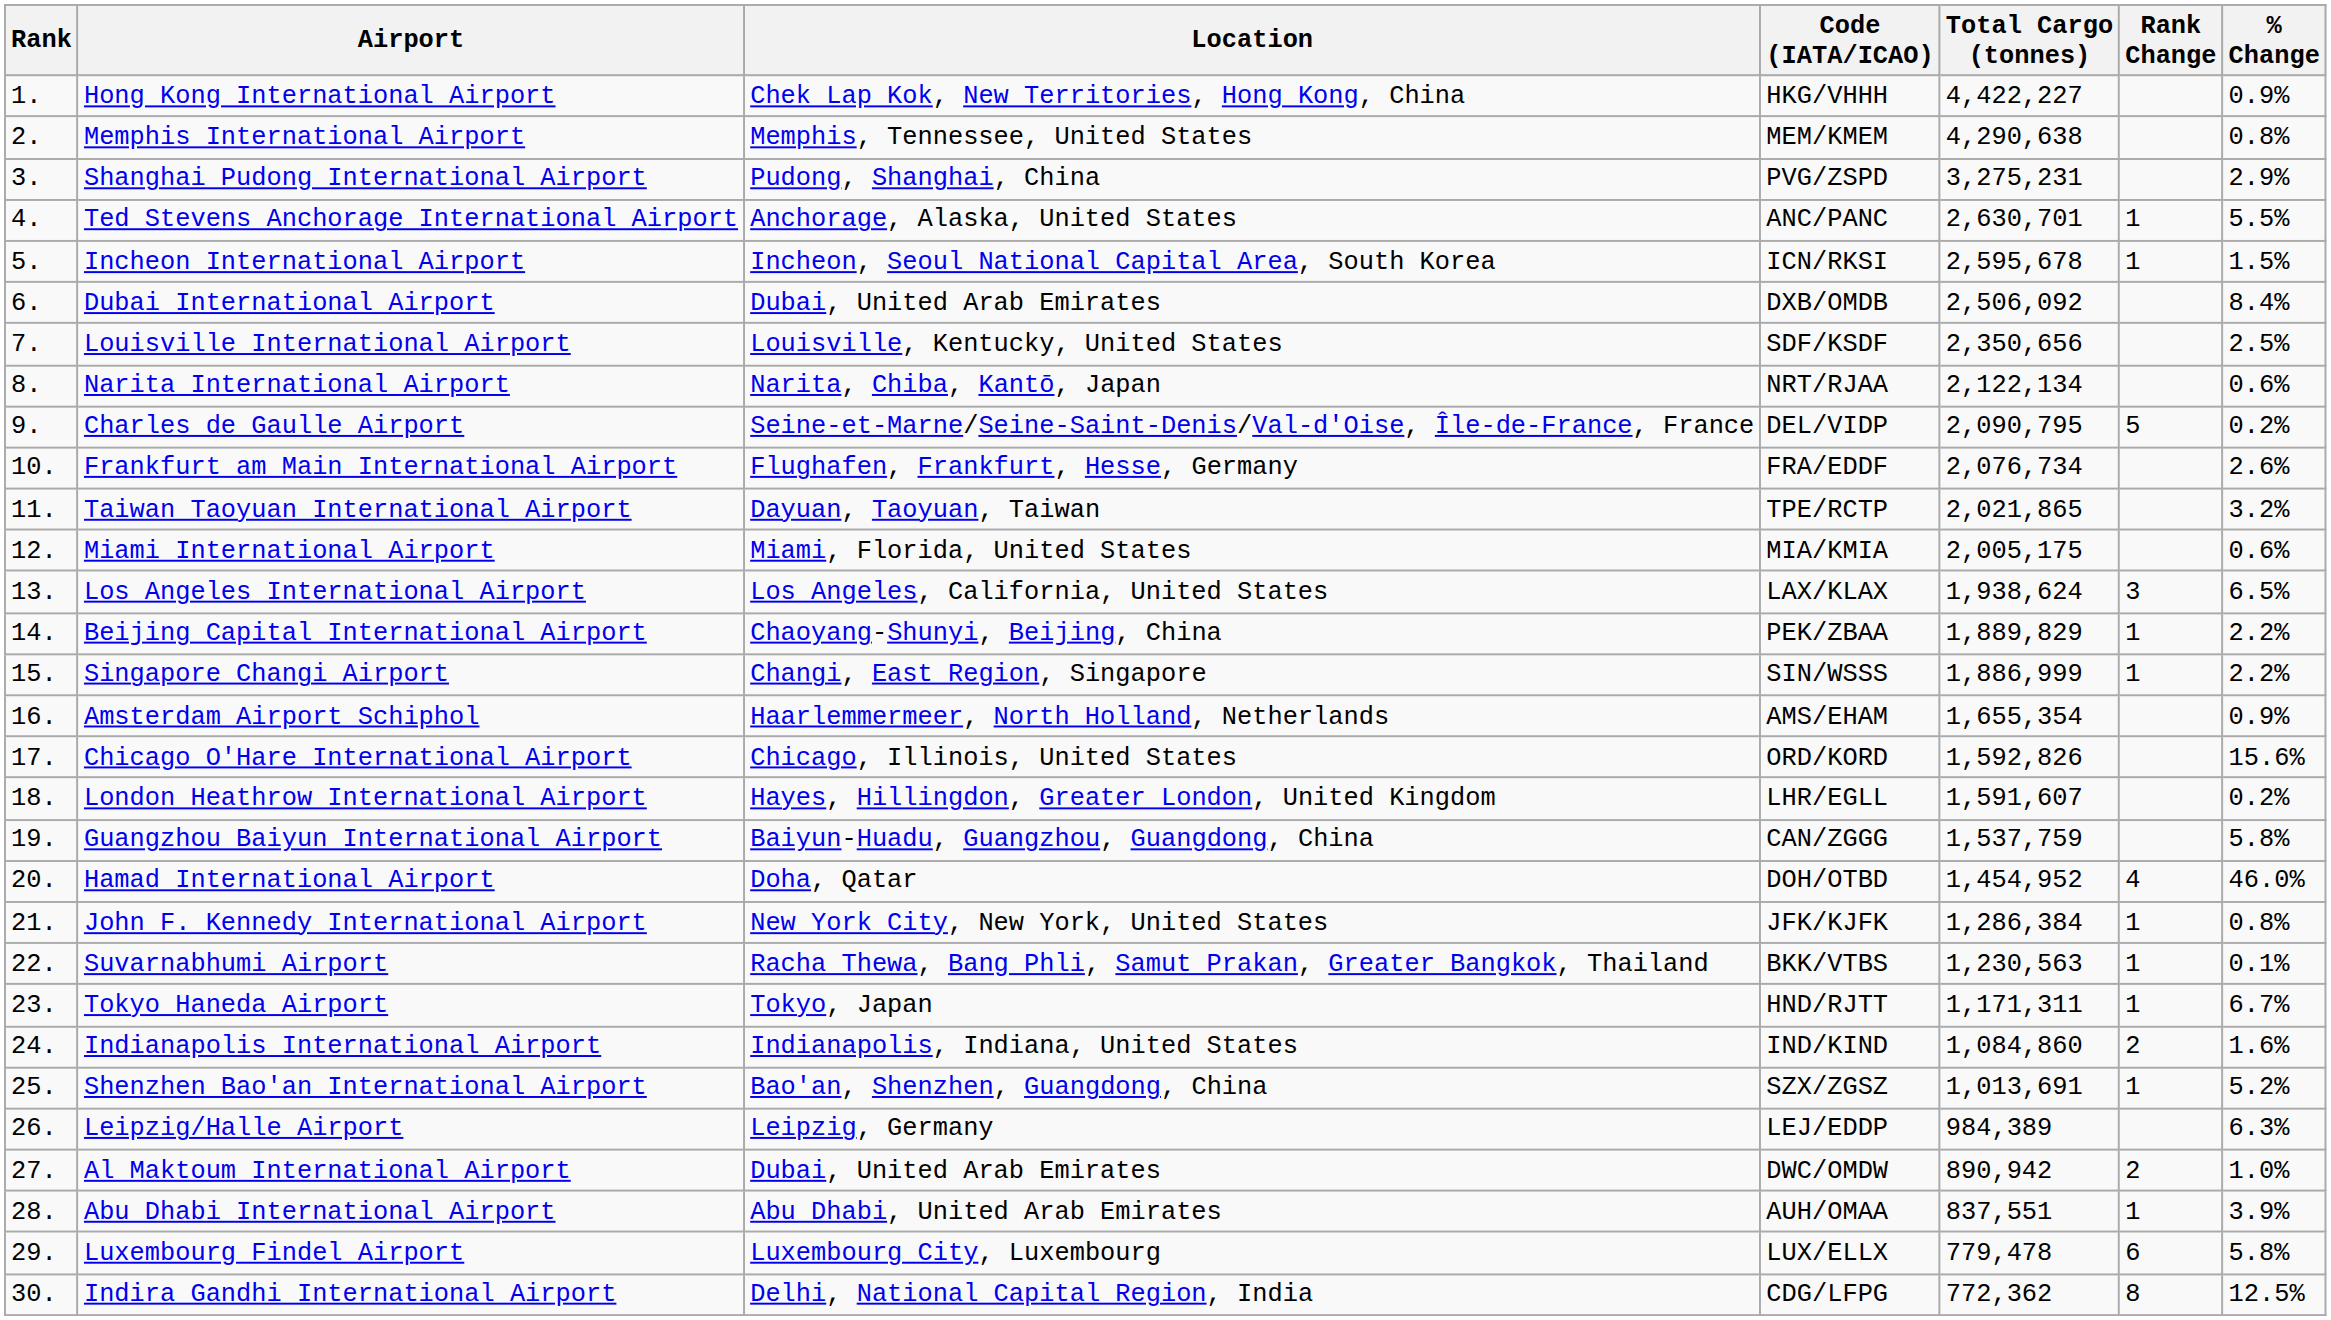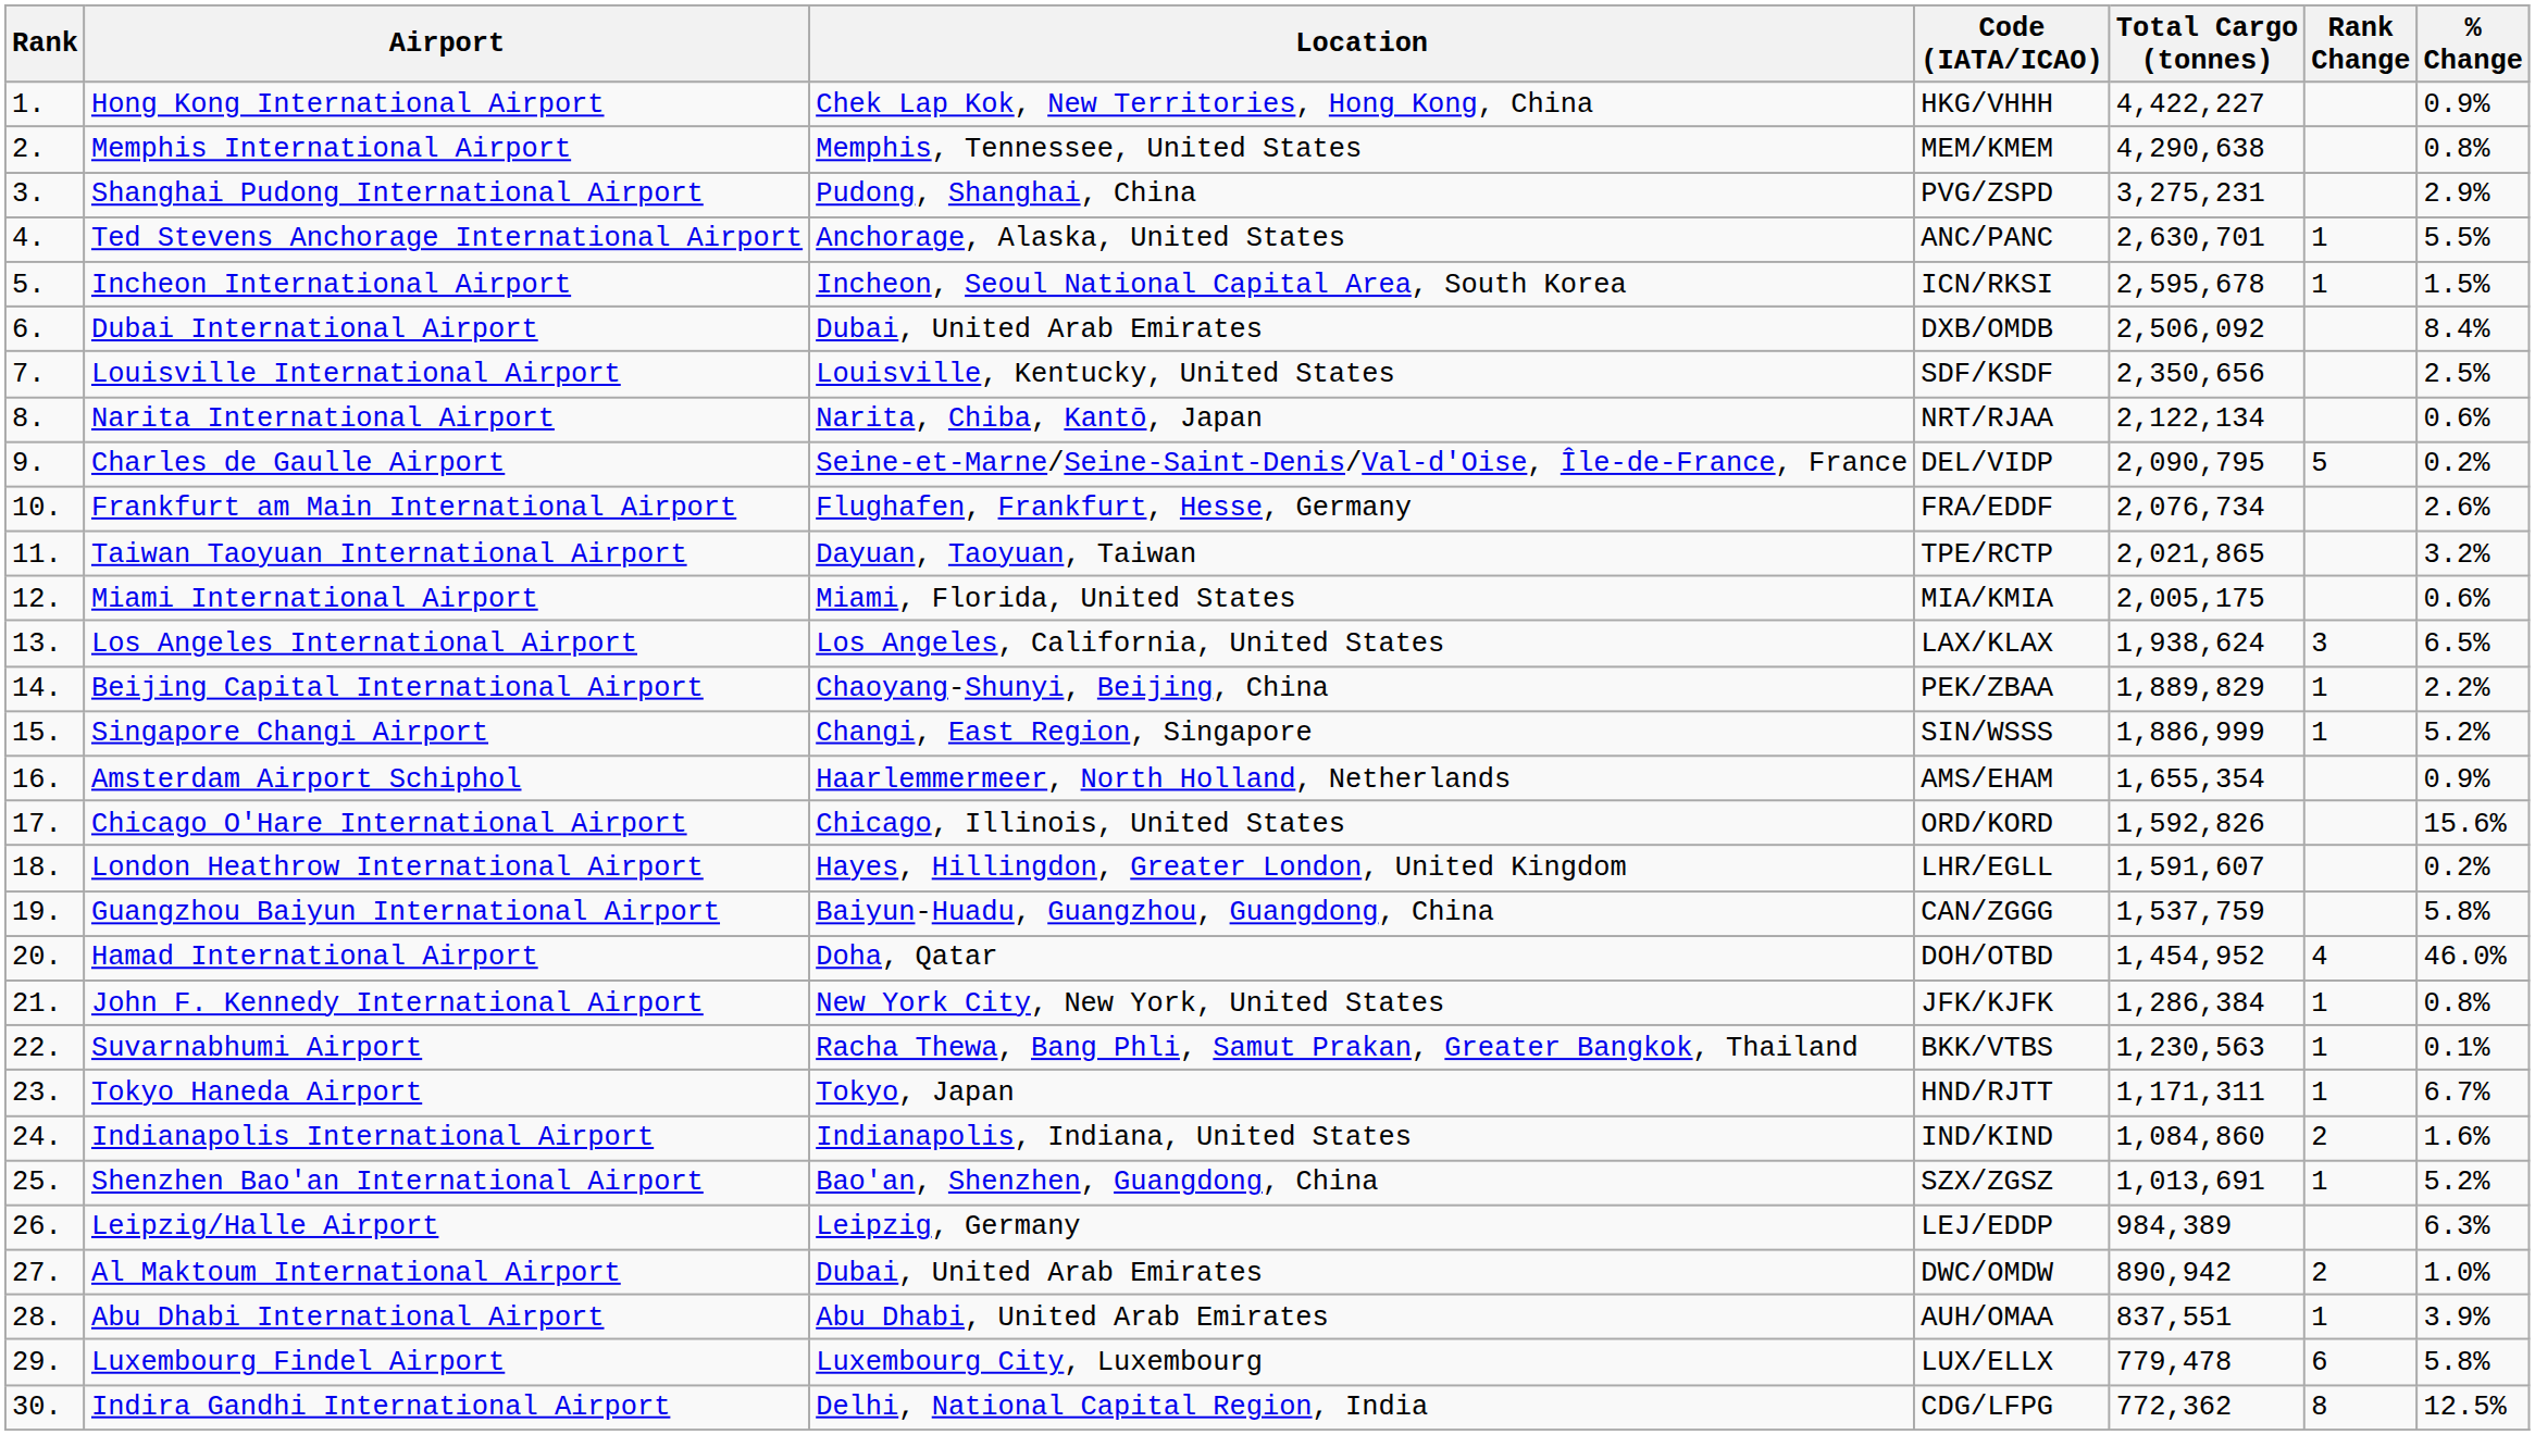 <table class="wikitable sortable">
 <tr style="background:lightgrey;">
 <th>Rank</th>
 <th>Airport</th>
 <th>Location</th>
 <th>Code<br>(IATA/ICAO)</th>
 <th>Total Cargo<br>(tonnes)</th>
 <th>Rank<br>Change</th>
 <th>%<br>Change</th>
 </tr>
 <tr>
 <td>1.</td>
 <td> <a href='#'>Hong Kong International Airport</a></td>
 <td><a href='#'>Chek Lap Kok</a>, <a href='#'>New Territories</a>, <a href='#'>Hong Kong</a>, China</td>
 <td>HKG/VHHH</td>
 <td>4,422,227</td>
 <td></td>
 <td>0.9%</td>
 </tr>
 <tr>
 <td>2.</td>
 <td> <a href='#'>Memphis International Airport</a></td>
 <td><a href='#'>Memphis</a>, Tennessee, United States</td>
 <td>MEM/KMEM</td>
 <td>4,290,638</td>
 <td></td>
 <td>0.8%</td>
 </tr>
 <tr>
 <td>3.</td>
 <td> <a href='#'>Shanghai Pudong International Airport</a></td>
 <td><a href='#'>Pudong</a>, <a href='#'>Shanghai</a>, China</td>
 <td>PVG/ZSPD</td>
 <td>3,275,231</td>
 <td></td>
 <td>2.9%</td>
 </tr>
 <tr>
 <td>4.</td>
 <td> <a href='#'>Ted Stevens Anchorage International Airport</a></td>
 <td><a href='#'>Anchorage</a>, Alaska, United States</td>
 <td>ANC/PANC</td>
 <td>2,630,701</td>
 <td>1</td>
 <td>5.5%</td>
 </tr>
 <tr>
 <td>5.</td>
 <td> <a href='#'>Incheon International Airport</a></td>
 <td><a href='#'>Incheon</a>, <a href='#'>Seoul National Capital Area</a>, South Korea</td>
 <td>ICN/RKSI</td>
 <td>2,595,678</td>
 <td>1</td>
 <td>1.5%</td>
 </tr>
 <tr>
 <td>6.</td>
 <td> <a href='#'>Dubai International Airport</a></td>
 <td><a href='#'>Dubai</a>, United Arab Emirates</td>
 <td>DXB/OMDB</td>
 <td>2,506,092</td>
 <td></td>
 <td>8.4%</td>
 </tr>
 <tr>
 <td>7.</td>
 <td> <a href='#'>Louisville International Airport</a></td>
 <td><a href='#'>Louisville</a>, Kentucky, United States</td>
 <td>SDF/KSDF</td>
 <td>2,350,656</td>
 <td></td>
 <td>2.5%</td>
 </tr>
 <tr>
 <td>8.</td>
 <td> <a href='#'>Narita International Airport</a></td>
 <td><a href='#'>Narita</a>, <a href='#'>Chiba</a>, <a href='#'>Kantō</a>, Japan</td>
 <td>NRT/RJAA</td>
 <td>2,122,134</td>
 <td></td>
 <td>0.6%</td>
 </tr>
 <tr>
 <td>9.</td>
 <td> <a href='#'>Charles de Gaulle Airport</a></td>
 <td><a href='#'>Seine-et-Marne</a>/<a href='#'>Seine-Saint-Denis</a>/<a href='#'>Val-d'Oise</a>, <a href='#'>Île-de-France</a>, France</td>
 <td>DEL/VIDP</td>
 <td>2,090,795</td>
 <td>5</td>
 <td>0.2%</td>
 </tr>
 <tr>
 <td>10.</td>
 <td> <a href='#'>Frankfurt am Main International Airport</a></td>
 <td><a href='#'>Flughafen</a>, <a href='#'>Frankfurt</a>, <a href='#'>Hesse</a>, Germany</td>
 <td>FRA/EDDF</td>
 <td>2,076,734</td>
 <td></td>
 <td>2.6%</td>
 </tr>
 <tr>
 <td>11.</td>
 <td> <a href='#'>Taiwan Taoyuan International Airport</a></td>
 <td><a href='#'>Dayuan</a>, <a href='#'>Taoyuan</a>, Taiwan</td>
 <td>TPE/RCTP</td>
 <td>2,021,865</td>
 <td></td>
 <td>3.2%</td>
 </tr>
 <tr>
 <td>12.</td>
 <td> <a href='#'>Miami International Airport</a></td>
 <td><a href='#'>Miami</a>, Florida, United States</td>
 <td>MIA/KMIA</td>
 <td>2,005,175</td>
 <td></td>
 <td>0.6%</td>
 </tr>
 <tr>
 <td>13.</td>
 <td> <a href='#'>Los Angeles International Airport</a></td>
 <td><a href='#'>Los Angeles</a>, California, United States</td>
 <td>LAX/KLAX</td>
 <td>1,938,624</td>
 <td>3</td>
 <td>6.5%</td>
 </tr>
 <tr>
 <td>14.</td>
 <td> <a href='#'>Beijing Capital International Airport</a></td>
 <td><a href='#'>Chaoyang</a>-<a href='#'>Shunyi</a>, <a href='#'>Beijing</a>, China</td>
 <td>PEK/ZBAA</td>
 <td>1,889,829</td>
 <td>1</td>
 <td>2.2%</td>
 </tr>
 <tr>
 <td>15.</td>
 <td> <a href='#'>Singapore Changi Airport</a></td>
 <td><a href='#'>Changi</a>, <a href='#'>East Region</a>, Singapore</td>
 <td>SIN/WSSS</td>
 <td>1,886,999</td>
 <td>1</td>
-<td>2.2%</td>
+<td>5.2%</td>
 </tr>
 <tr>
 <td>16.</td>
 <td> <a href='#'>Amsterdam Airport Schiphol</a></td>
 <td><a href='#'>Haarlemmermeer</a>, <a href='#'>North Holland</a>, Netherlands</td>
 <td>AMS/EHAM</td>
 <td>1,655,354</td>
 <td></td>
 <td>0.9%</td>
 </tr>
 <tr>
 <td>17.</td>
 <td> <a href='#'>Chicago O'Hare International Airport</a></td>
 <td><a href='#'>Chicago</a>, Illinois, United States</td>
 <td>ORD/KORD</td>
 <td>1,592,826</td>
 <td></td>
 <td>15.6%</td>
 </tr>
 <tr>
 <td>18.</td>
 <td> <a href='#'>London Heathrow International Airport</a></td>
 <td><a href='#'>Hayes</a>, <a href='#'>Hillingdon</a>, <a href='#'>Greater London</a>, United Kingdom</td>
 <td>LHR/EGLL</td>
 <td>1,591,607</td>
 <td></td>
 <td>0.2%</td>
 </tr>
 <tr>
 <td>19.</td>
 <td> <a href='#'>Guangzhou Baiyun International Airport</a></td>
 <td><a href='#'>Baiyun</a>-<a href='#'>Huadu</a>, <a href='#'>Guangzhou</a>, <a href='#'>Guangdong</a>, China</td>
 <td>CAN/ZGGG</td>
 <td>1,537,759</td>
 <td></td>
 <td>5.8%</td>
 </tr>
 <tr>
 <td>20.</td>
 <td> <a href='#'>Hamad International Airport</a></td>
 <td><a href='#'>Doha</a>, Qatar</td>
 <td>DOH/OTBD</td>
 <td>1,454,952</td>
 <td>4</td>
 <td>46.0%</td>
 </tr>
 <tr>
 <td>21.</td>
 <td> <a href='#'>John F. Kennedy International Airport</a></td>
 <td><a href='#'>New York City</a>, New York, United States</td>
 <td>JFK/KJFK</td>
 <td>1,286,384</td>
 <td>1</td>
 <td>0.8%</td>
 </tr>
 <tr>
 <td>22.</td>
 <td> <a href='#'>Suvarnabhumi Airport</a></td>
 <td><a href='#'>Racha Thewa</a>, <a href='#'>Bang Phli</a>, <a href='#'>Samut Prakan</a>, <a href='#'>Greater Bangkok</a>, Thailand</td>
 <td>BKK/VTBS</td>
 <td>1,230,563</td>
 <td>1</td>
 <td>0.1%</td>
 </tr>
 <tr>
 <td>23.</td>
 <td> <a href='#'>Tokyo Haneda Airport</a></td>
 <td><a href='#'>Tokyo</a>, Japan</td>
 <td>HND/RJTT</td>
 <td>1,171,311</td>
 <td>1</td>
 <td>6.7%</td>
 </tr>
 <tr>
 <td>24.</td>
 <td> <a href='#'>Indianapolis International Airport</a></td>
 <td><a href='#'>Indianapolis</a>, Indiana, United States</td>
 <td>IND/KIND</td>
 <td>1,084,860</td>
 <td>2</td>
 <td>1.6%</td>
 </tr>
 <tr>
 <td>25.</td>
 <td> <a href='#'>Shenzhen Bao'an International Airport</a></td>
 <td><a href='#'>Bao'an</a>, <a href='#'>Shenzhen</a>, <a href='#'>Guangdong</a>, China</td>
 <td>SZX/ZGSZ</td>
 <td>1,013,691</td>
 <td>1</td>
 <td>5.2%</td>
 </tr>
 <tr>
 <td>26.</td>
 <td> <a href='#'>Leipzig/Halle Airport</a></td>
 <td><a href='#'>Leipzig</a>, Germany</td>
 <td>LEJ/EDDP</td>
 <td>984,389</td>
 <td></td>
 <td>6.3%</td>
 </tr>
 <tr>
 <td>27.</td>
 <td> <a href='#'>Al Maktoum International Airport</a></td>
 <td><a href='#'>Dubai</a>, United Arab Emirates</td>
 <td>DWC/OMDW</td>
 <td>890,942</td>
 <td>2</td>
 <td>1.0%</td>
 </tr>
 <tr>
 <td>28.</td>
 <td> <a href='#'>Abu Dhabi International Airport</a></td>
 <td><a href='#'>Abu Dhabi</a>, United Arab Emirates</td>
 <td>AUH/OMAA</td>
 <td>837,551</td>
 <td>1</td>
 <td>3.9%</td>
 </tr>
 <tr>
 <td>29.</td>
 <td> <a href='#'>Luxembourg Findel Airport</a></td>
 <td><a href='#'>Luxembourg City</a>, Luxembourg</td>
 <td>LUX/ELLX</td>
 <td>779,478</td>
 <td>6</td>
 <td>5.8%</td>
 </tr>
 <tr>
 <td>30.</td>
 <td> <a href='#'>Indira Gandhi International Airport</a></td>
 <td><a href='#'>Delhi</a>, <a href='#'>National Capital Region</a>, India</td>
 <td>CDG/LFPG</td>
 <td>772,362</td>
 <td>8</td>
 <td>12.5%</td>
 </tr>
 <tr>
 </tr>
 </table>
